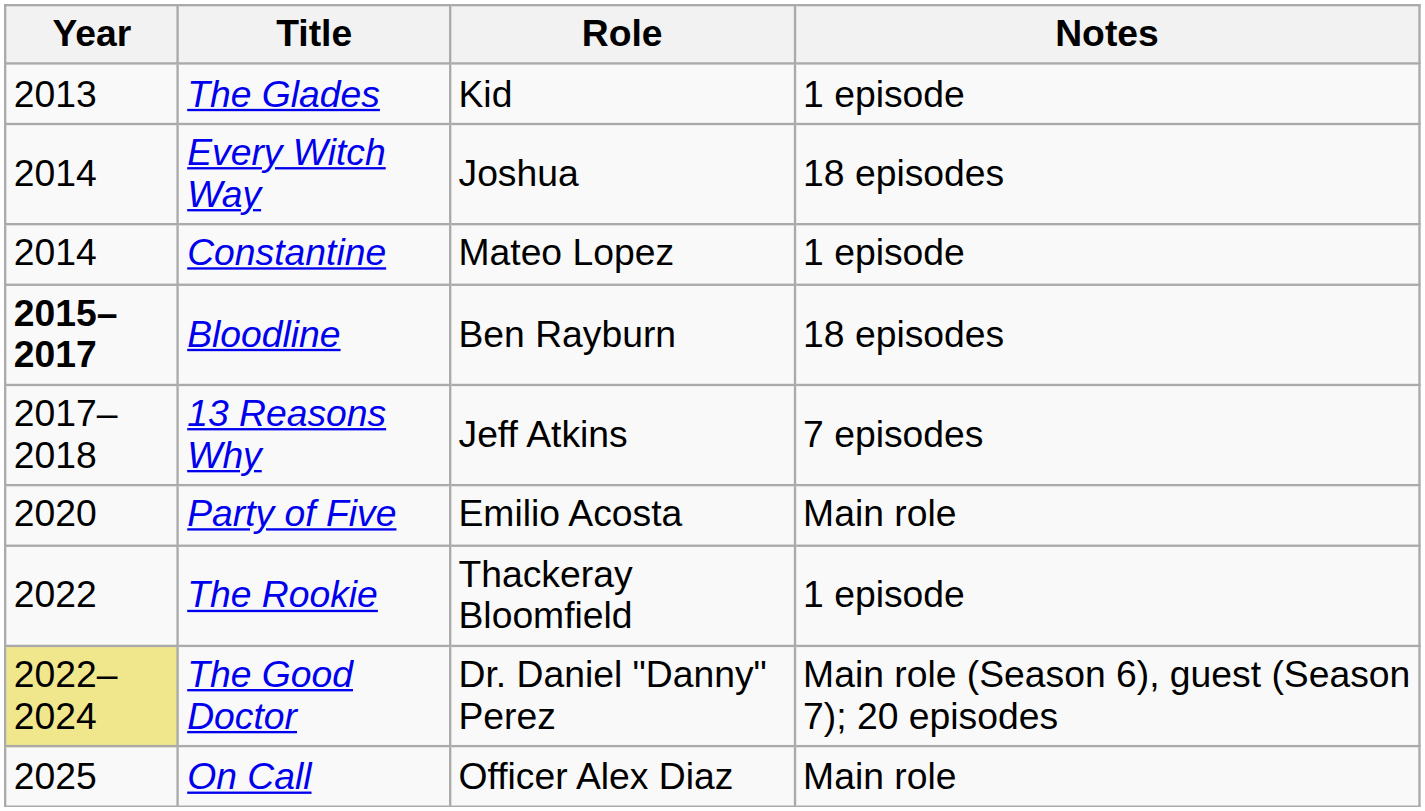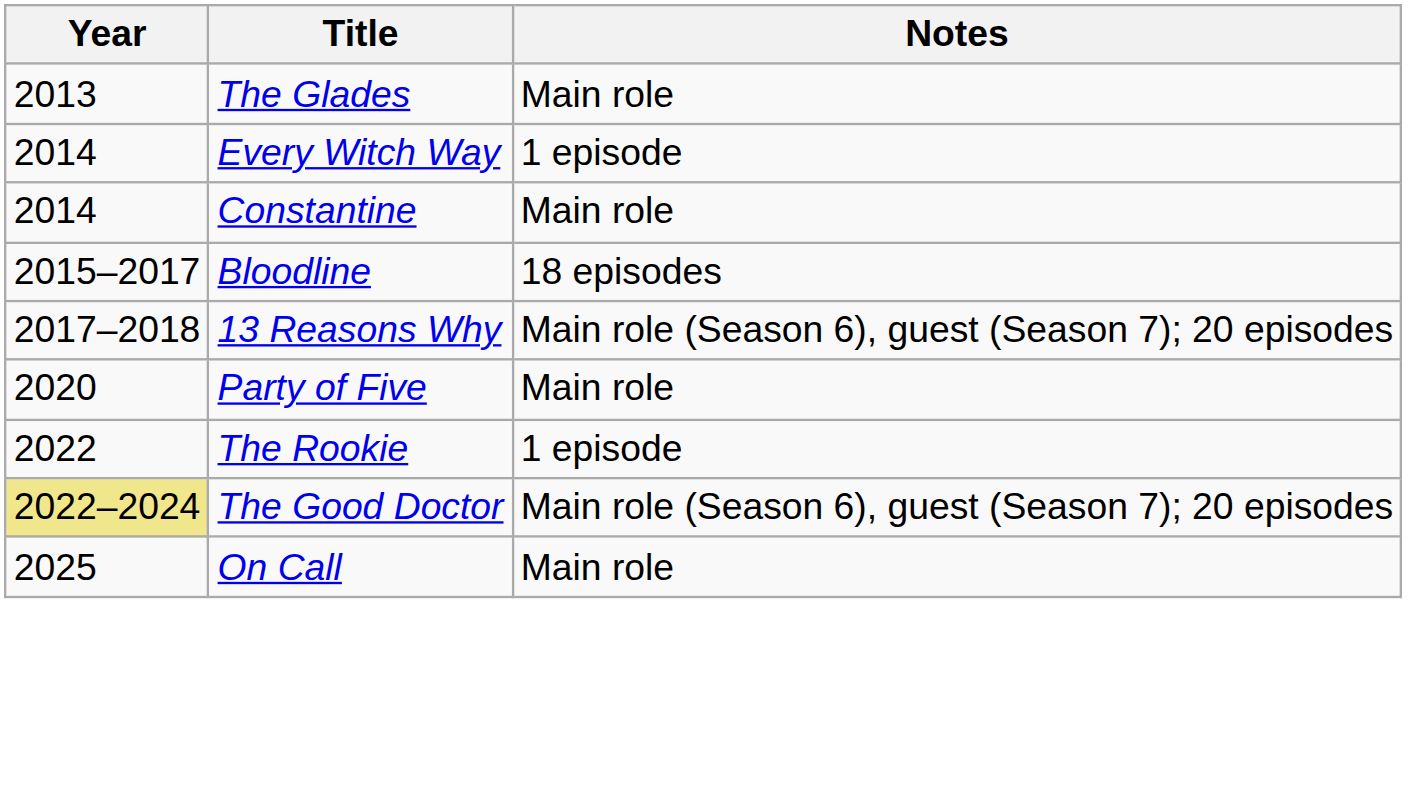 <table class="wikitable sortable">
 <tr>
 <th>Year</th>
 <th>Title</th>
-<th>Role</th>
 <th>Notes</th>
 </tr>
 <tr>
 <td>2013</td>
 <td><em><a href='#'>The Glades</a></em></td>
-<td>Kid</td>
+<td>Main role</td>
+</tr>
+<tr>
+<td>2014</td>
+<td><em><a href='#'>Every Witch Way</a></em></td>
 <td>1 episode</td>
 </tr>
 <tr>
 <td>2014</td>
-<td><em><a href='#'>Every Witch Way</a></em></td>
-<td>Joshua</td>
-<td>18 episodes</td>
+<td><em><a href='#'>Constantine</a></em></td>
+<td>Main role</td>
 </tr>
 <tr>
-<td>2014</td>
-<td><em><a href='#'>Constantine</a></em></td>
-<td>Mateo Lopez</td>
-<td>1 episode</td>
-</tr>
-<tr>
-<td><strong>2015–2017</strong></td>
+<td>2015–2017</td>
 <td><em><a href='#'>Bloodline</a></em></td>
-<td>Ben Rayburn</td>
 <td>18 episodes</td>
 </tr>
 <tr>
 <td>2017–2018</td>
 <td><em><a href='#'>13 Reasons Why</a></em></td>
-<td>Jeff Atkins</td>
-<td>7 episodes</td>
+<td>Main role (Season 6), guest (Season 7); 20 episodes</td>
 </tr>
 <tr>
 <td>2020</td>
 <td><em><a href='#'>Party of Five</a></em></td>
-<td>Emilio Acosta</td>
 <td>Main role</td>
 </tr>
 <tr>
 <td>2022</td>
 <td><em><a href='#'>The Rookie</a></em></td>
-<td>Thackeray Bloomfield</td>
 <td>1 episode</td>
 </tr>
 <tr>
 <td style="background: khaki;">2022–2024</td>
 <td><a href='#'><em>The Good Doctor</em></a></td>
-<td>Dr. Daniel "Danny" Perez</td>
 <td>Main role (Season 6), guest (Season 7); 20 episodes</td>
 </tr>
 <tr>
 <td>2025</td>
 <td><a href='#'><em>On Call</em></a></td>
-<td>Officer Alex Diaz</td>
 <td>Main role</td>
 </tr>
 </table>
